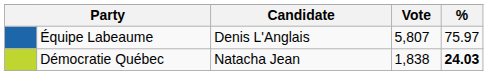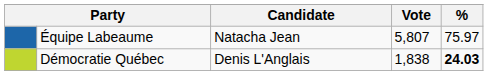 <table class="wikitable">
 <tr>
 </tr>
 <tr>
 <th bgcolor="#DDDDFF" width="230px" colspan="2">Party</th>
 <th bgcolor="#DDDDFF" width="200px">Candidate</th>
 <th bgcolor="#DDDDFF" width="50px">Vote</th>
 <th bgcolor="#DDDDFF" width="30px">%</th>
 </tr>
 <tr>
 <td bgcolor=#1D66A9 width="30px"> </td>
 <td>Équipe Labeaume</td>
-<td>Denis L'Anglais</td>
+<td>Natacha Jean</td>
 <td>5,807</td>
 <td>75.97</td>
 </tr>
 <tr>
 <td bgcolor=#BFD630 width="30px"> </td>
 <td>Démocratie Québec</td>
-<td>Natacha Jean</td>
+<td>Denis L'Anglais</td>
 <td>1,838</td>
 <td><strong>24.03</strong></td>
 </tr>
 </table>
